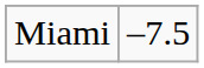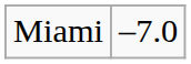 <table class="wikitable" style="border: none;">
 <tr align="center">
 </tr>
 <tr align="center">
 <td>Miami</td>
-<td>–7.5</td>
+<td>–7.0</td>
 </tr>
 </table>
